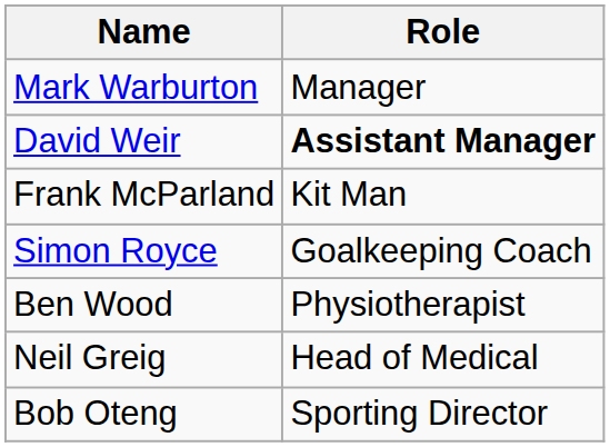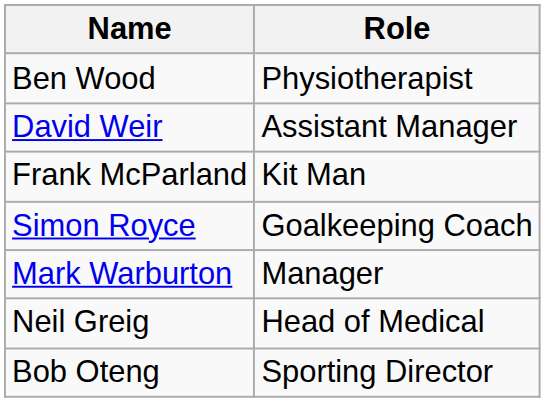 <table class="wikitable">
 <tr>
 <th>Name</th>
 <th>Role</th>
 </tr>
 <tr>
-<td> <a href='#'>Mark Warburton</a></td>
-<td>Manager</td>
+<td> Ben Wood</td>
+<td>Physiotherapist</td>
 </tr>
 <tr>
 <td> <a href='#'>David Weir</a></td>
-<td><strong>Assistant Manager</strong></td>
+<td>Assistant Manager</td>
 </tr>
 <tr>
 <td> Frank McParland</td>
 <td>Kit Man</td>
 </tr>
 <tr>
 <td> <a href='#'>Simon Royce</a></td>
 <td>Goalkeeping Coach</td>
 </tr>
 <tr>
-<td> Ben Wood</td>
-<td>Physiotherapist</td>
+<td> <a href='#'>Mark Warburton</a></td>
+<td>Manager</td>
 </tr>
 <tr>
 <td> Neil Greig</td>
 <td>Head of Medical</td>
 </tr>
 <tr>
 <td> Bob Oteng</td>
 <td>Sporting Director</td>
 </tr>
 </table>
